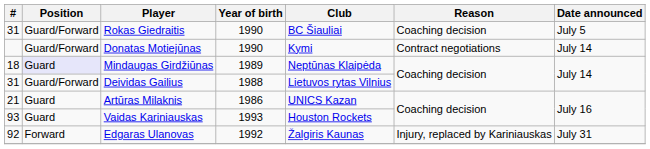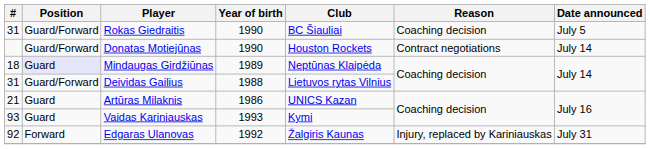 <table class="wikitable" style="font-size:85%">
 <tr>
 <th>#</th>
 <th>Position</th>
 <th>Player</th>
 <th>Year of birth</th>
 <th>Club</th>
 <th>Reason</th>
 <th>Date announced</th>
 </tr>
 <tr>
 <td>31</td>
 <td>Guard/Forward</td>
 <td><a href='#'>Rokas Giedraitis</a></td>
 <td align=center>1990</td>
 <td> <a href='#'>BC Šiauliai</a></td>
 <td>Coaching decision</td>
 <td>July 5</td>
 </tr>
 <tr>
 <td></td>
 <td>Guard/Forward</td>
 <td><a href='#'>Donatas Motiejūnas</a></td>
 <td align=center>1990</td>
-<td> <a href='#'>Kymi</a></td>
+<td> <a href='#'>Houston Rockets</a></td>
 <td>Contract negotiations</td>
 <td>July 14</td>
 </tr>
 <tr>
 <td>18</td>
 <td style="background: lavender;">Guard</td>
 <td><a href='#'>Mindaugas Girdžiūnas</a></td>
 <td align=center>1989</td>
 <td> <a href='#'>Neptūnas Klaipėda</a></td>
 <td rowspan=2>Coaching decision</td>
 <td rowspan=2>July 14</td>
 </tr>
 <tr>
 <td>31</td>
 <td>Guard/Forward</td>
 <td><a href='#'>Deividas Gailius</a></td>
 <td align=center>1988</td>
 <td> <a href='#'>Lietuvos rytas Vilnius</a></td>
 </tr>
 <tr>
 <td>21</td>
 <td>Guard</td>
 <td><a href='#'>Artūras Milaknis</a></td>
 <td align=center>1986</td>
 <td> <a href='#'>UNICS Kazan</a></td>
 <td rowspan=2>Coaching decision</td>
 <td rowspan=2>July 16</td>
 </tr>
 <tr>
 <td>93</td>
 <td>Guard</td>
 <td><a href='#'>Vaidas Kariniauskas</a></td>
 <td align=center>1993</td>
-<td> <a href='#'>Houston Rockets</a></td>
+<td> <a href='#'>Kymi</a></td>
 </tr>
 <tr>
 <td>92</td>
 <td>Forward</td>
 <td><a href='#'>Edgaras Ulanovas</a></td>
 <td align=center>1992</td>
 <td> <a href='#'>Žalgiris Kaunas</a></td>
 <td>Injury, replaced by Kariniauskas</td>
 <td>July 31</td>
 </tr>
 <tr>
 </tr>
 </table>
